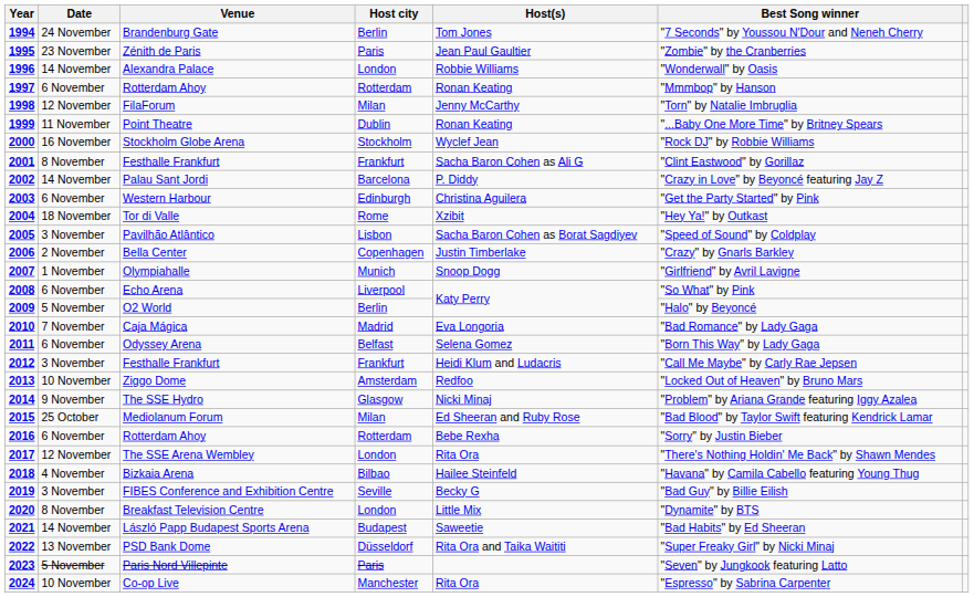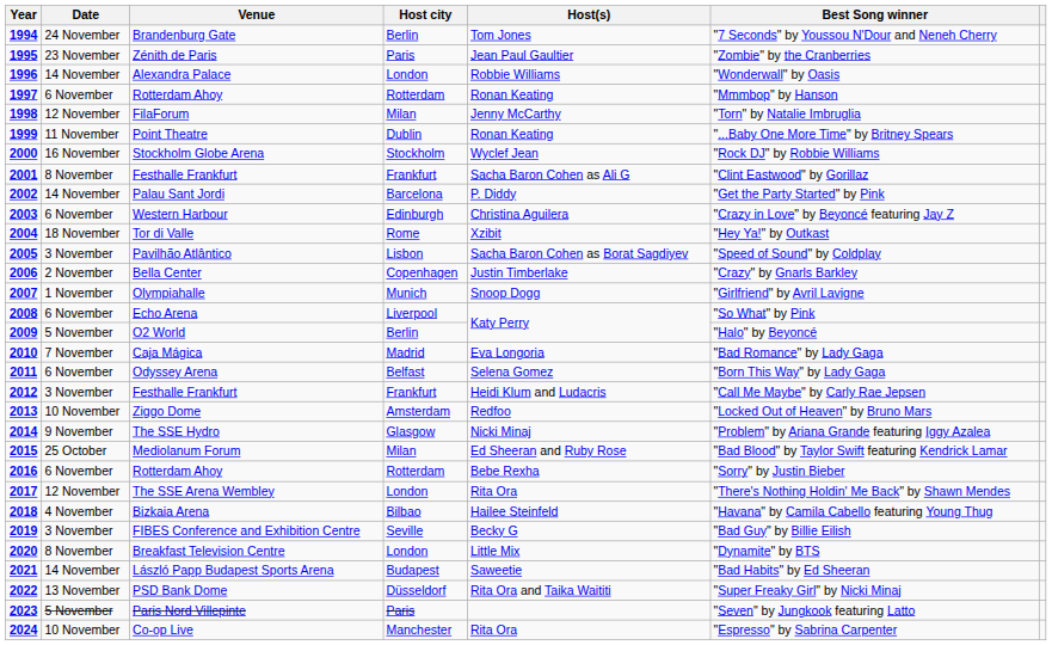 <table class="wikitable sortable plainrowheaders" style="font-size:95%; width:100%;">
 <tr>
 <th>Year</th>
 <th>Date</th>
 <th>Venue</th>
 <th>Host city</th>
 <th>Host(s)</th>
 <th class="unsortable">Best Song winner</th>
 <th class="unsortable"></th>
 </tr>
 <tr>
 <td align="center"><strong><a href='#'>1994</a></strong></td>
 <td>24 November</td>
 <td><a href='#'>Brandenburg Gate</a></td>
 <td> <a href='#'>Berlin</a></td>
 <td><a href='#'>Tom Jones</a></td>
 <td>"<a href='#'>7 Seconds</a>" by <a href='#'>Youssou N'Dour</a> and <a href='#'>Neneh Cherry</a></td>
 <td align="center"></td>
 </tr>
 <tr>
 <td align="center"><strong><a href='#'>1995</a></strong></td>
 <td>23 November</td>
 <td><a href='#'>Zénith de Paris</a></td>
 <td> <a href='#'>Paris</a></td>
 <td><a href='#'>Jean Paul Gaultier</a></td>
 <td>"<a href='#'>Zombie</a>" by <a href='#'>the Cranberries</a></td>
 <td align="center"></td>
 </tr>
 <tr>
 <td align="center"><strong><a href='#'>1996</a></strong></td>
 <td>14 November</td>
 <td><a href='#'>Alexandra Palace</a></td>
 <td> <a href='#'>London</a></td>
 <td><a href='#'>Robbie Williams</a></td>
 <td>"<a href='#'>Wonderwall</a>" by <a href='#'>Oasis</a></td>
 <td align="center"></td>
 </tr>
 <tr>
 <td align="center"><strong><a href='#'>1997</a></strong></td>
 <td>6 November</td>
 <td><a href='#'>Rotterdam Ahoy</a></td>
 <td> <a href='#'>Rotterdam</a></td>
 <td><a href='#'>Ronan Keating</a></td>
 <td>"<a href='#'>Mmmbop</a>" by <a href='#'>Hanson</a></td>
 <td align="center"></td>
 </tr>
 <tr>
 <td align="center"><strong><a href='#'>1998</a></strong></td>
 <td>12 November</td>
 <td><a href='#'>FilaForum</a></td>
 <td> <a href='#'>Milan</a></td>
 <td><a href='#'>Jenny McCarthy</a></td>
 <td>"<a href='#'>Torn</a>" by <a href='#'>Natalie Imbruglia</a></td>
 <td align="center"></td>
 </tr>
 <tr>
 <td align="center"><strong><a href='#'>1999</a></strong></td>
 <td>11 November</td>
 <td><a href='#'>Point Theatre</a></td>
 <td> <a href='#'>Dublin</a></td>
 <td><a href='#'>Ronan Keating</a></td>
 <td>"<a href='#'>...Baby One More Time</a>" by <a href='#'>Britney Spears</a></td>
 <td align="center"></td>
 </tr>
 <tr>
 <td align="center"><strong><a href='#'>2000</a></strong></td>
 <td>16 November</td>
 <td><a href='#'>Stockholm Globe Arena</a></td>
 <td> <a href='#'>Stockholm</a></td>
 <td><a href='#'>Wyclef Jean</a></td>
 <td>"<a href='#'>Rock DJ</a>" by <a href='#'>Robbie Williams</a></td>
 <td align="center"></td>
 </tr>
 <tr>
 <td align="center"><strong><a href='#'>2001</a></strong></td>
 <td>8 November</td>
 <td><a href='#'>Festhalle Frankfurt</a></td>
 <td> <a href='#'>Frankfurt</a></td>
 <td><a href='#'>Sacha Baron Cohen</a> as <a href='#'>Ali G</a></td>
 <td>"<a href='#'>Clint Eastwood</a>" by <a href='#'>Gorillaz</a></td>
 <td align="center"></td>
 </tr>
 <tr>
 <td align="center"><strong><a href='#'>2002</a></strong></td>
 <td>14 November</td>
 <td><a href='#'>Palau Sant Jordi</a></td>
 <td> <a href='#'>Barcelona</a></td>
 <td><a href='#'>P. Diddy</a></td>
-<td>"<a href='#'>Crazy in Love</a>" by <a href='#'>Beyoncé</a> featuring <a href='#'>Jay Z</a></td>
+<td>"<a href='#'>Get the Party Started</a>" by <a href='#'>Pink</a></td>
 <td align="center"></td>
 </tr>
 <tr>
 <td align="center"><strong><a href='#'>2003</a></strong></td>
 <td>6 November</td>
 <td><a href='#'>Western Harbour</a></td>
 <td> <a href='#'>Edinburgh</a></td>
 <td><a href='#'>Christina Aguilera</a></td>
-<td>"<a href='#'>Get the Party Started</a>" by <a href='#'>Pink</a></td>
+<td>"<a href='#'>Crazy in Love</a>" by <a href='#'>Beyoncé</a> featuring <a href='#'>Jay Z</a></td>
 <td align="center"></td>
 </tr>
 <tr>
 <td align="center"><strong><a href='#'>2004</a></strong></td>
 <td>18 November</td>
 <td><a href='#'>Tor di Valle</a></td>
 <td> <a href='#'>Rome</a></td>
 <td><a href='#'>Xzibit</a></td>
 <td>"<a href='#'>Hey Ya!</a>" by <a href='#'>Outkast</a></td>
 <td align="center"></td>
 </tr>
 <tr>
 <td align="center"><strong><a href='#'>2005</a></strong></td>
 <td>3 November</td>
 <td><a href='#'>Pavilhão Atlântico</a></td>
 <td> <a href='#'>Lisbon</a></td>
 <td><a href='#'>Sacha Baron Cohen</a> as <a href='#'>Borat Sagdiyev</a></td>
 <td>"<a href='#'>Speed of Sound</a>" by <a href='#'>Coldplay</a></td>
 <td align="center"></td>
 </tr>
 <tr>
 <td align="center"><strong><a href='#'>2006</a></strong></td>
 <td>2 November</td>
 <td><a href='#'>Bella Center</a></td>
 <td> <a href='#'>Copenhagen</a></td>
 <td><a href='#'>Justin Timberlake</a></td>
 <td>"<a href='#'>Crazy</a>" by <a href='#'>Gnarls Barkley</a></td>
 <td align="center"></td>
 </tr>
 <tr>
 <td align="center"><strong><a href='#'>2007</a></strong></td>
 <td>1 November</td>
 <td><a href='#'>Olympiahalle</a></td>
 <td> <a href='#'>Munich</a></td>
 <td><a href='#'>Snoop Dogg</a></td>
 <td>"<a href='#'>Girlfriend</a>" by <a href='#'>Avril Lavigne</a></td>
 <td align="center"></td>
 </tr>
 <tr>
 <td align="center"><strong><a href='#'>2008</a></strong></td>
 <td>6 November</td>
 <td><a href='#'>Echo Arena</a></td>
 <td> <a href='#'>Liverpool</a></td>
 <td rowspan="2"><a href='#'>Katy Perry</a></td>
 <td>"<a href='#'>So What</a>" by <a href='#'>Pink</a></td>
 <td align="center"></td>
 </tr>
 <tr>
 <td align="center"><strong><a href='#'>2009</a></strong></td>
 <td>5 November</td>
 <td><a href='#'>O2 World</a></td>
 <td> <a href='#'>Berlin</a></td>
 <td>"<a href='#'>Halo</a>" by <a href='#'>Beyoncé</a></td>
 <td align="center"></td>
 </tr>
 <tr>
 <td align="center"><strong><a href='#'>2010</a></strong></td>
 <td>7 November</td>
 <td><a href='#'>Caja Mágica</a></td>
 <td> <a href='#'>Madrid</a></td>
 <td><a href='#'>Eva Longoria</a></td>
 <td>"<a href='#'>Bad Romance</a>" by <a href='#'>Lady Gaga</a></td>
 <td align="center"></td>
 </tr>
 <tr>
 <td align="center"><strong><a href='#'>2011</a></strong></td>
 <td>6 November</td>
 <td><a href='#'>Odyssey Arena</a></td>
 <td> <a href='#'>Belfast</a></td>
 <td><a href='#'>Selena Gomez</a></td>
 <td>"<a href='#'>Born This Way</a>" by <a href='#'>Lady Gaga</a></td>
 <td align="center"></td>
 </tr>
 <tr>
 <td align="center"><strong><a href='#'>2012</a></strong></td>
 <td>3 November</td>
 <td><a href='#'>Festhalle Frankfurt</a></td>
 <td> <a href='#'>Frankfurt</a></td>
 <td><a href='#'>Heidi Klum</a> and <a href='#'>Ludacris</a></td>
 <td>"<a href='#'>Call Me Maybe</a>" by <a href='#'>Carly Rae Jepsen</a></td>
 <td align="center"></td>
 </tr>
 <tr>
 <td align="center"><strong><a href='#'>2013</a></strong></td>
 <td>10 November</td>
 <td><a href='#'>Ziggo Dome</a></td>
 <td> <a href='#'>Amsterdam</a></td>
 <td><a href='#'>Redfoo</a></td>
 <td>"<a href='#'>Locked Out of Heaven</a>" by <a href='#'>Bruno Mars</a></td>
 <td align="center"></td>
 </tr>
 <tr>
 <td align="center"><strong><a href='#'>2014</a></strong></td>
 <td>9 November</td>
 <td><a href='#'>The SSE Hydro</a></td>
 <td> <a href='#'>Glasgow</a></td>
 <td><a href='#'>Nicki Minaj</a></td>
 <td>"<a href='#'>Problem</a>" by <a href='#'>Ariana Grande</a> featuring <a href='#'>Iggy Azalea</a></td>
 <td align="center"></td>
 </tr>
 <tr>
 <td align="center"><strong><a href='#'>2015</a></strong></td>
 <td>25 October</td>
 <td><a href='#'>Mediolanum Forum</a></td>
 <td> <a href='#'>Milan</a></td>
 <td><a href='#'>Ed Sheeran</a> and <a href='#'>Ruby Rose</a></td>
 <td>"<a href='#'>Bad Blood</a>" by <a href='#'>Taylor Swift</a> featuring <a href='#'>Kendrick Lamar</a></td>
 <td align="center"></td>
 </tr>
 <tr>
 <td align="center"><strong><a href='#'>2016</a></strong></td>
 <td>6 November</td>
 <td><a href='#'>Rotterdam Ahoy</a></td>
 <td> <a href='#'>Rotterdam</a></td>
 <td><a href='#'>Bebe Rexha</a></td>
 <td>"<a href='#'>Sorry</a>" by <a href='#'>Justin Bieber</a></td>
 <td align="center"></td>
 </tr>
 <tr>
 <td align="center"><strong><a href='#'>2017</a></strong></td>
 <td>12 November</td>
 <td><a href='#'>The SSE Arena Wembley</a></td>
 <td> <a href='#'>London</a></td>
 <td><a href='#'>Rita Ora</a></td>
 <td>"<a href='#'>There's Nothing Holdin' Me Back</a>" by <a href='#'>Shawn Mendes</a></td>
 <td align="center"></td>
 </tr>
 <tr>
 <td align="center"><strong><a href='#'>2018</a></strong></td>
 <td>4 November</td>
 <td><a href='#'>Bizkaia Arena</a></td>
 <td> <a href='#'>Bilbao</a></td>
 <td><a href='#'>Hailee Steinfeld</a></td>
 <td>"<a href='#'>Havana</a>" by <a href='#'>Camila Cabello</a> featuring <a href='#'>Young Thug</a></td>
 <td align="center"></td>
 </tr>
 <tr>
 <td align="center"><strong><a href='#'>2019</a></strong></td>
 <td>3 November</td>
 <td><a href='#'>FIBES Conference and Exhibition Centre</a></td>
 <td> <a href='#'>Seville</a></td>
 <td><a href='#'>Becky G</a></td>
 <td>"<a href='#'>Bad Guy</a>" by <a href='#'>Billie Eilish</a></td>
 <td align="center"></td>
 </tr>
 <tr>
 <td align="center"><strong><a href='#'>2020</a></strong></td>
 <td>8 November</td>
 <td><a href='#'>Breakfast Television Centre</a></td>
 <td> <a href='#'>London</a></td>
 <td><a href='#'>Little Mix</a></td>
 <td>"<a href='#'>Dynamite</a>" by <a href='#'>BTS</a></td>
 <td align="center"></td>
 </tr>
 <tr>
 <td align="center"><strong><a href='#'>2021</a></strong></td>
 <td>14 November</td>
 <td><a href='#'>László Papp Budapest Sports Arena</a></td>
 <td> <a href='#'>Budapest</a></td>
 <td><a href='#'>Saweetie</a></td>
 <td>"<a href='#'>Bad Habits</a>" by <a href='#'>Ed Sheeran</a></td>
 <td align="center"></td>
 </tr>
 <tr>
 <td align="center"><strong><a href='#'>2022</a></strong></td>
 <td>13 November</td>
 <td><a href='#'>PSD Bank Dome</a></td>
 <td> <a href='#'>Düsseldorf</a></td>
 <td><a href='#'>Rita Ora</a> and <a href='#'>Taika Waititi</a></td>
 <td>"<a href='#'>Super Freaky Girl</a>" by <a href='#'>Nicki Minaj</a></td>
 <td align="center"></td>
 </tr>
 <tr>
 <td align="center"><strong><a href='#'>2023</a></strong></td>
 <td><s>5 November</s></td>
 <td><s><a href='#'>Paris Nord Villepinte</a></s></td>
 <td><s> <a href='#'>Paris</a></s></td>
 <td></td>
 <td>"<a href='#'>Seven</a>" by <a href='#'>Jungkook</a> featuring <a href='#'>Latto</a></td>
 <td align="center"></td>
 </tr>
 <tr>
 <td align="center"><strong><a href='#'>2024</a></strong></td>
 <td>10 November</td>
 <td><a href='#'>Co-op Live</a></td>
 <td> <a href='#'>Manchester</a></td>
 <td><a href='#'>Rita Ora</a></td>
 <td>"<a href='#'>Espresso</a>" by <a href='#'>Sabrina Carpenter</a></td>
 <td align="center"></td>
 </tr>
 </table>
